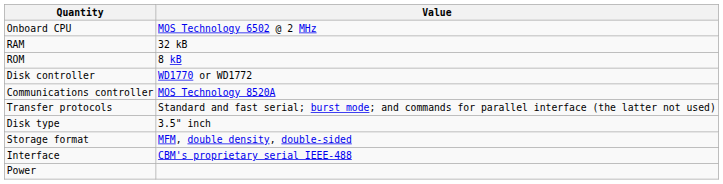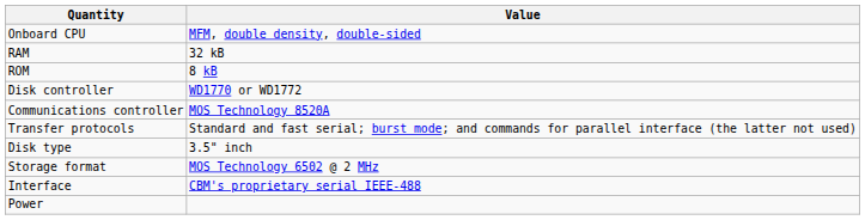 <table class=wikitable>
 <tr>
 <th>Quantity</th>
 <th>Value</th>
 </tr>
 <tr>
 <td>Onboard CPU</td>
-<td><a href='#'>MOS Technology 6502</a> @ 2 <a href='#'>MHz</a></td>
+<td><a href='#'>MFM</a>, <a href='#'>double density</a>, <a href='#'>double-sided</a></td>
 </tr>
 <tr>
 <td>RAM</td>
 <td>32 kB</td>
 </tr>
 <tr>
 <td>ROM</td>
 <td>8 <a href='#'>kB</a></td>
 </tr>
 <tr>
 <td>Disk controller</td>
 <td><a href='#'>WD1770</a> or WD1772</td>
 </tr>
 <tr>
 <td>Communications controller</td>
 <td><a href='#'>MOS Technology 8520A</a></td>
 </tr>
 <tr>
 <td>Transfer protocols</td>
 <td>Standard and fast serial; <a href='#'>burst mode</a>; and commands for parallel interface (the latter not used)</td>
 </tr>
 <tr>
 <td>Disk type</td>
 <td>3.5" inch</td>
 </tr>
 <tr>
 <td>Storage format</td>
-<td><a href='#'>MFM</a>, <a href='#'>double density</a>, <a href='#'>double-sided</a></td>
+<td><a href='#'>MOS Technology 6502</a> @ 2 <a href='#'>MHz</a></td>
 </tr>
 <tr>
 <td>Interface</td>
 <td><a href='#'>CBM's proprietary serial IEEE-488</a></td>
 </tr>
 <tr>
 <td>Power</td>
 <td> <br>  </td>
 </tr>
 </table>
